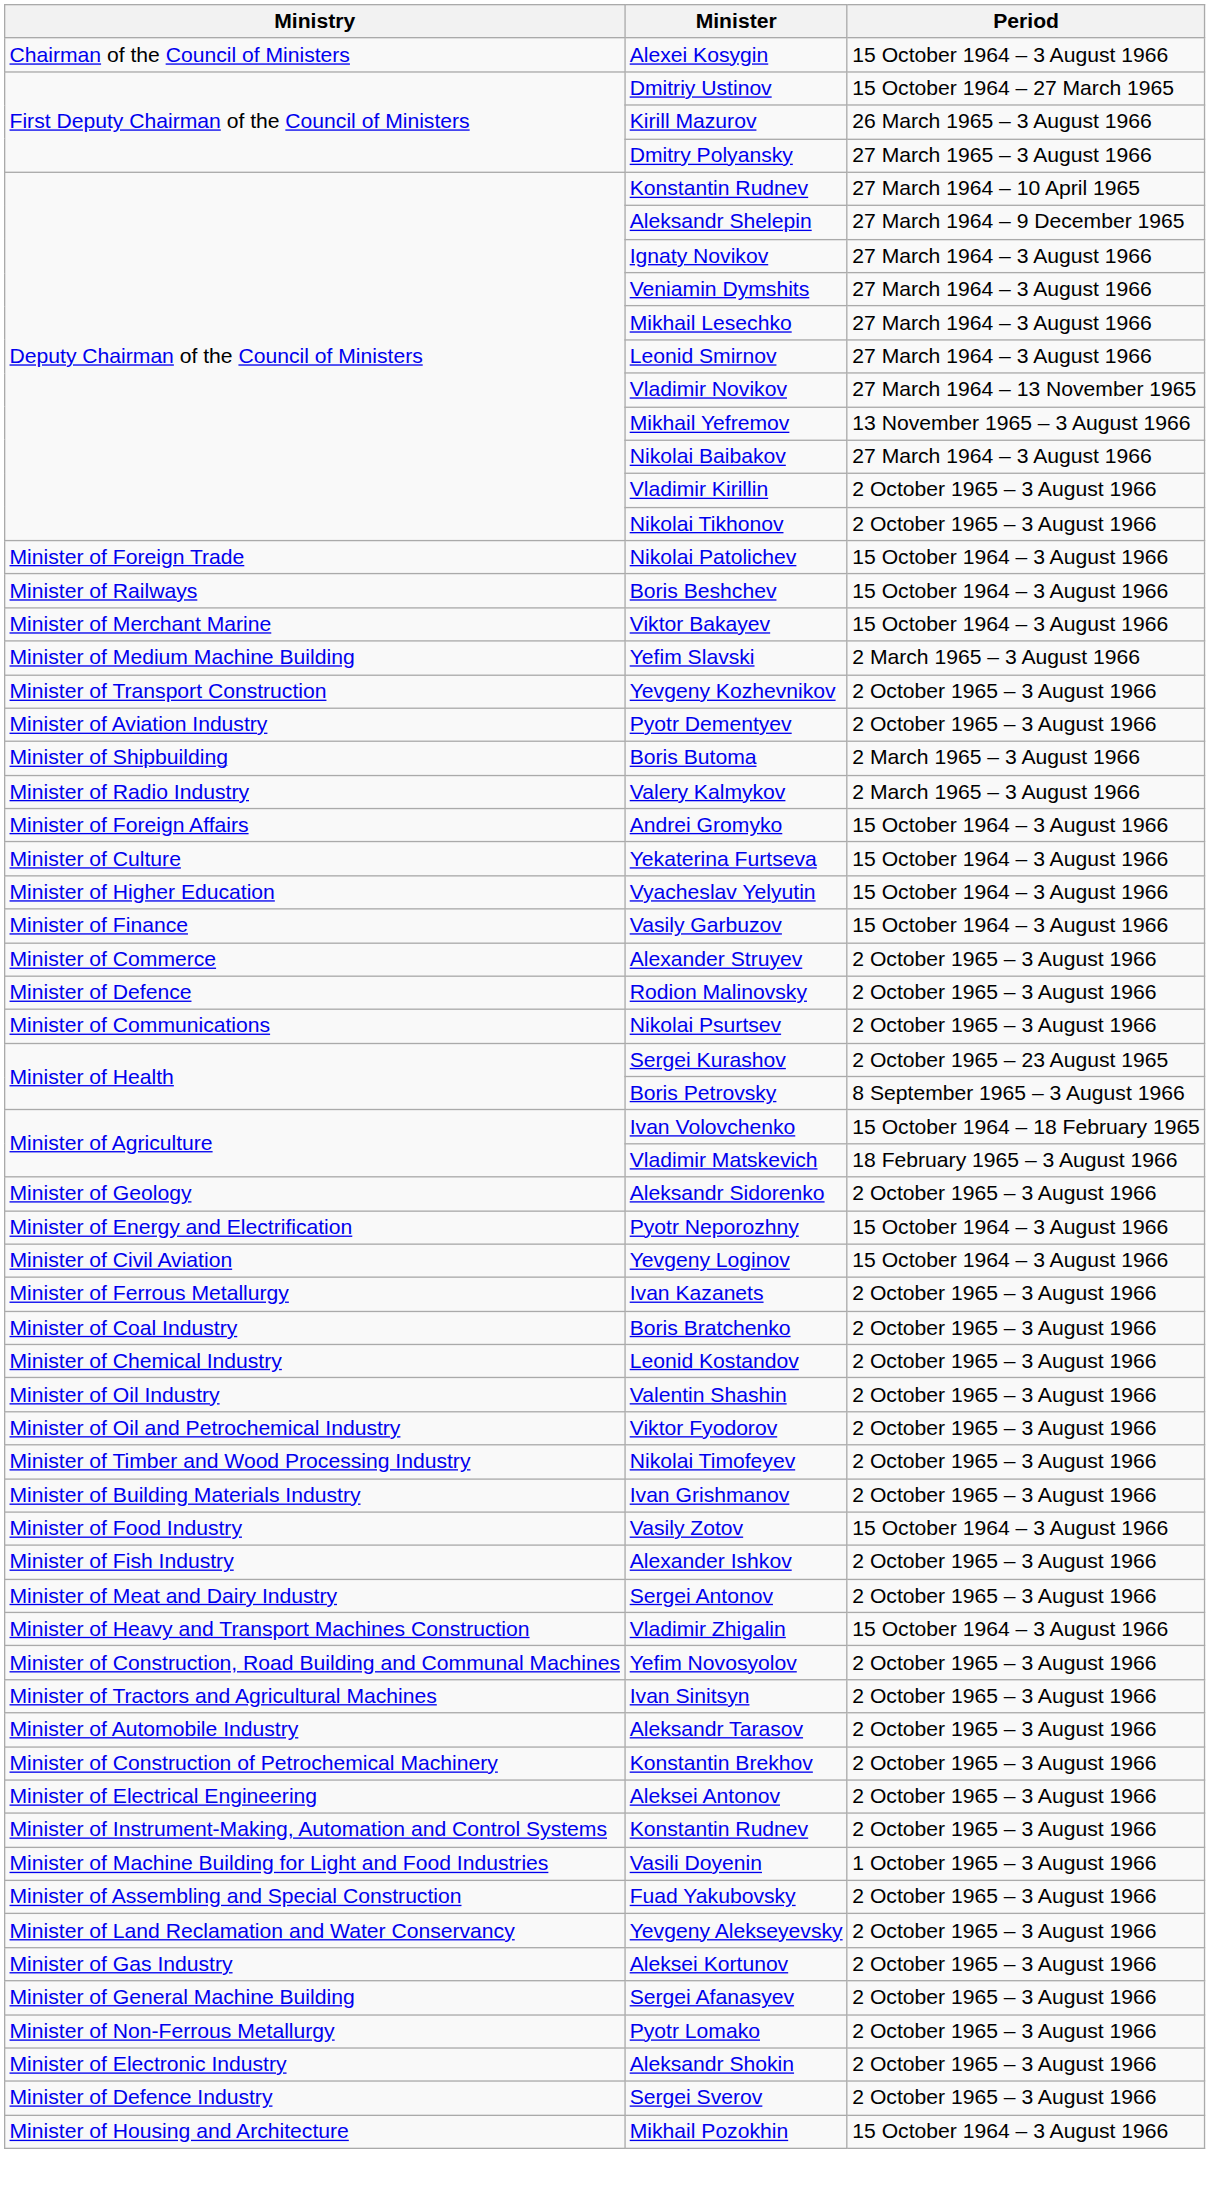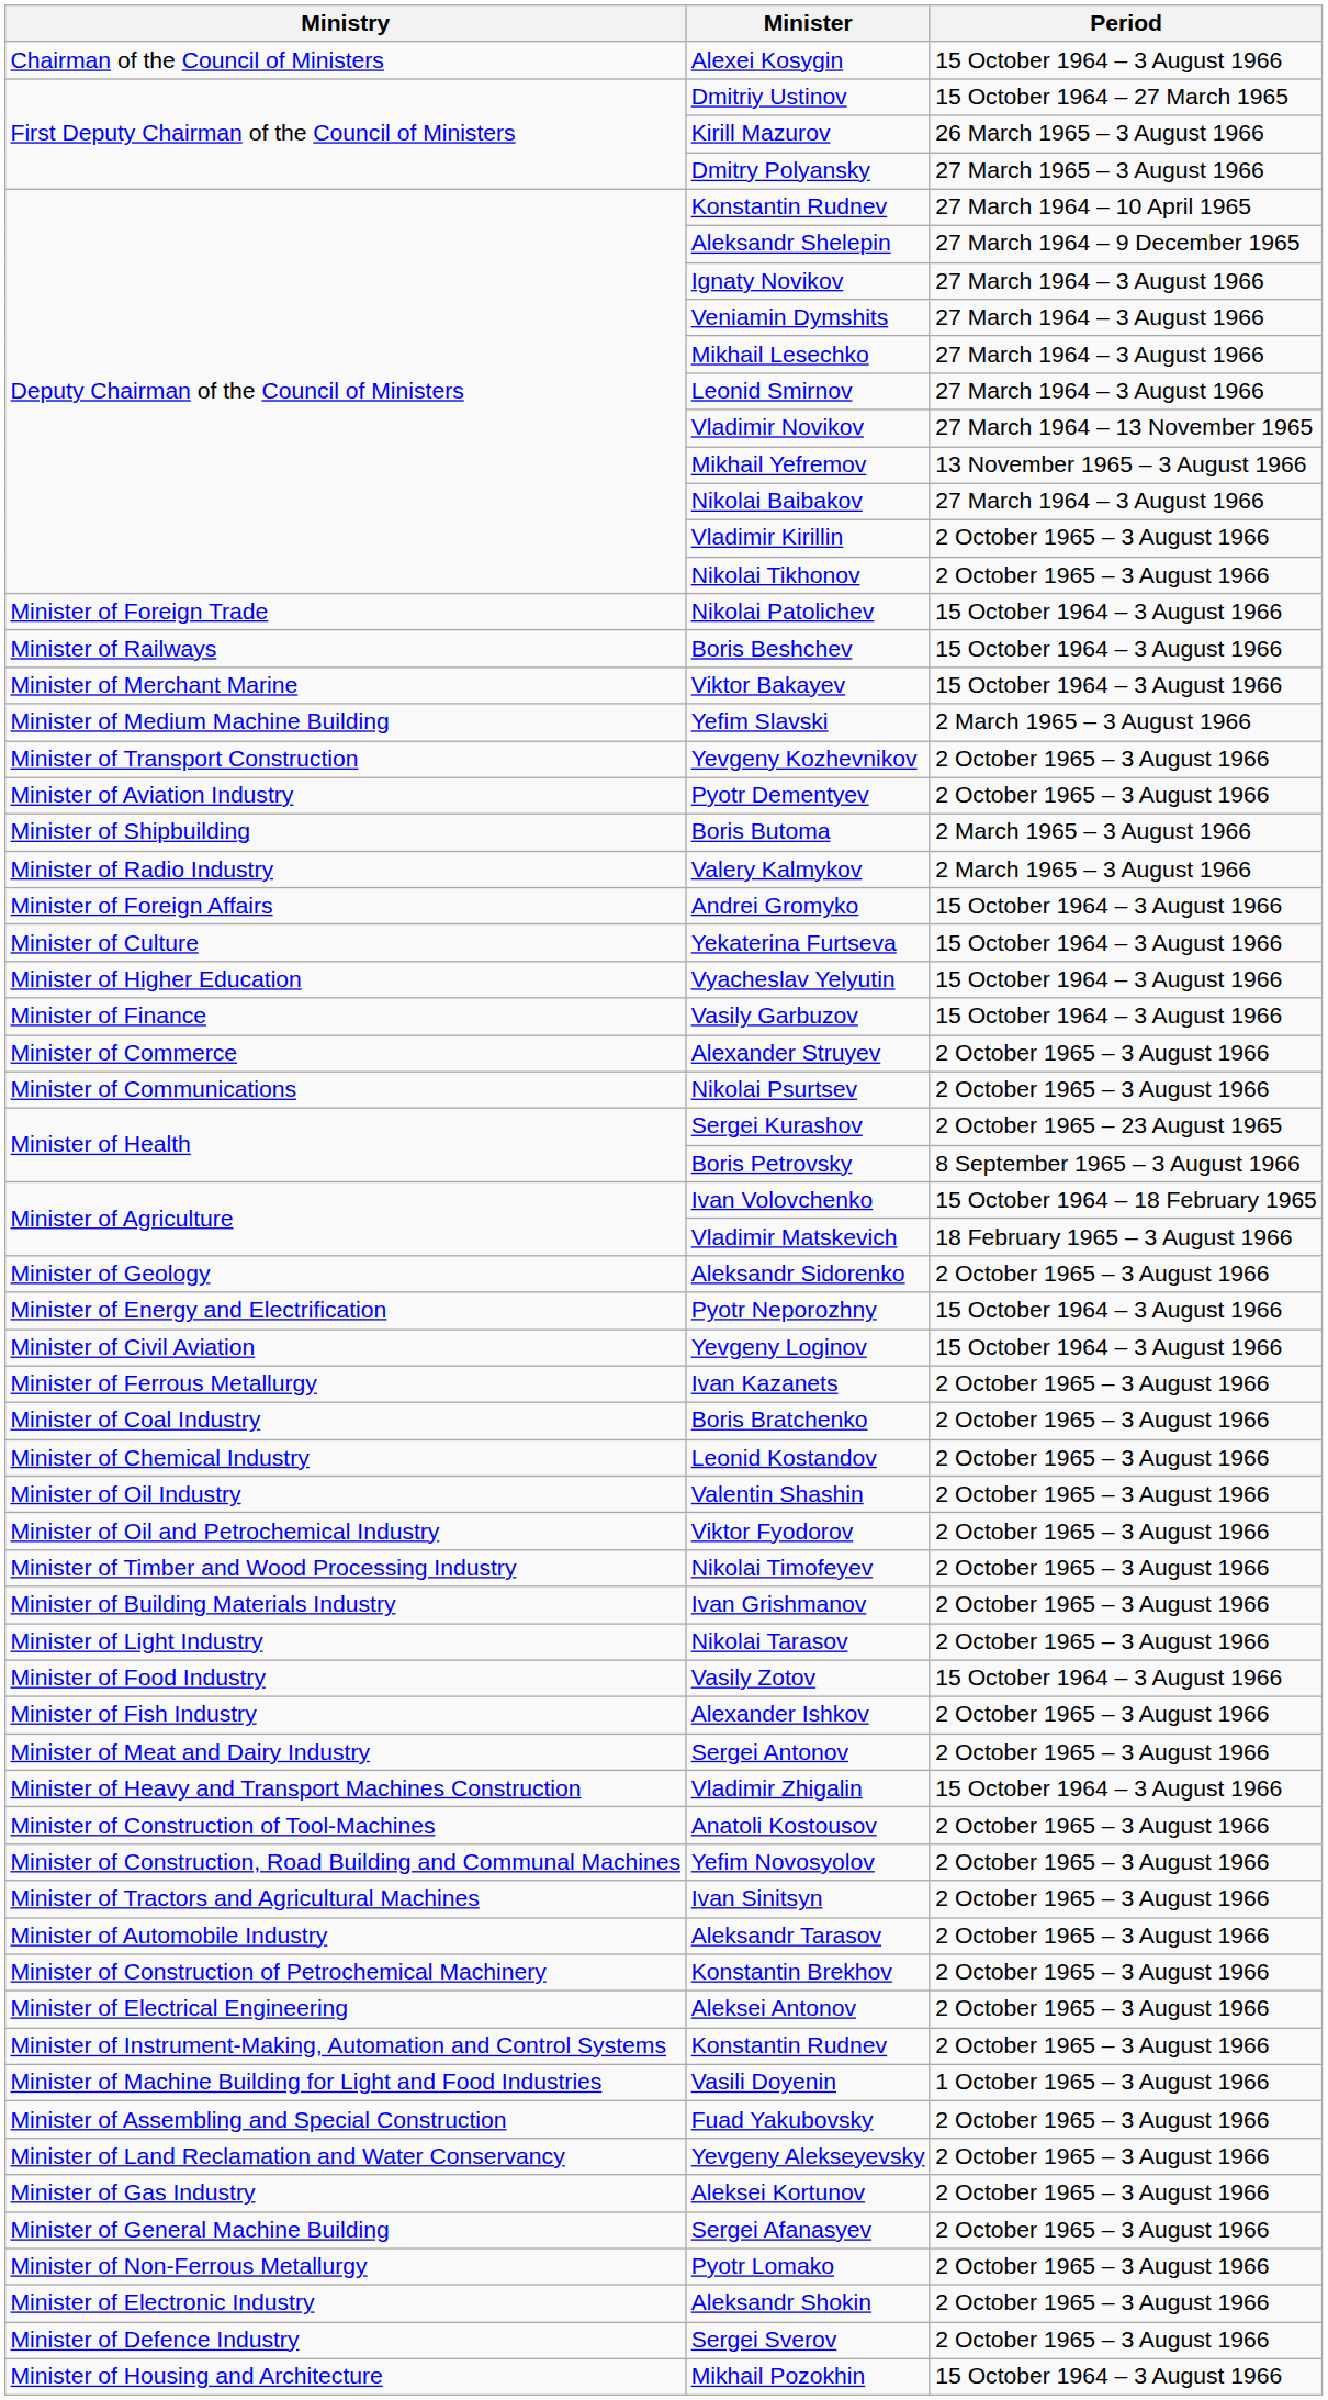 <table class="wikitable">
 <tr>
 <th>Ministry</th>
 <th>Minister</th>
 <th>Period</th>
 </tr>
 <tr>
 <td><a href='#'>Chairman</a> of the <a href='#'>Council of Ministers</a></td>
 <td><a href='#'>Alexei Kosygin</a></td>
 <td>15 October 1964 – 3 August 1966</td>
 </tr>
 <tr>
 <td rowspan="3"><a href='#'>First Deputy Chairman</a> of the <a href='#'>Council of Ministers</a></td>
 <td><a href='#'>Dmitriy Ustinov</a></td>
 <td>15 October 1964 – 27 March 1965</td>
 </tr>
 <tr>
 <td><a href='#'>Kirill Mazurov</a></td>
 <td>26 March 1965 – 3 August 1966</td>
 </tr>
 <tr>
 <td><a href='#'>Dmitry Polyansky</a></td>
 <td>27 March 1965 – 3 August 1966</td>
 </tr>
 <tr>
 <td rowspan="11"><a href='#'>Deputy Chairman</a> of the <a href='#'>Council of Ministers</a></td>
 <td><a href='#'>Konstantin Rudnev</a></td>
 <td>27 March 1964 – 10 April 1965</td>
 </tr>
 <tr>
 <td><a href='#'>Aleksandr Shelepin</a></td>
 <td>27 March 1964 – 9 December 1965</td>
 </tr>
 <tr>
 <td><a href='#'>Ignaty Novikov</a></td>
 <td>27 March 1964 – 3 August 1966</td>
 </tr>
 <tr>
 <td><a href='#'>Veniamin Dymshits</a></td>
 <td>27 March 1964 – 3 August 1966</td>
 </tr>
 <tr>
 <td><a href='#'>Mikhail Lesechko</a></td>
 <td>27 March 1964 – 3 August 1966</td>
 </tr>
 <tr>
 <td><a href='#'>Leonid Smirnov</a></td>
 <td>27 March 1964 – 3 August 1966</td>
 </tr>
 <tr>
 <td><a href='#'>Vladimir Novikov</a></td>
 <td>27 March 1964 – 13 November 1965</td>
 </tr>
 <tr>
 <td><a href='#'>Mikhail Yefremov</a></td>
 <td>13 November 1965 – 3 August 1966</td>
 </tr>
 <tr>
 <td><a href='#'>Nikolai Baibakov</a></td>
 <td>27 March 1964 – 3 August 1966</td>
 </tr>
 <tr>
 <td><a href='#'>Vladimir Kirillin</a></td>
 <td>2 October 1965 – 3 August 1966</td>
 </tr>
 <tr>
 <td><a href='#'>Nikolai Tikhonov</a></td>
 <td>2 October 1965 – 3 August 1966</td>
 </tr>
 <tr>
 <td><a href='#'>Minister of Foreign Trade</a></td>
 <td><a href='#'>Nikolai Patolichev</a></td>
 <td>15 October 1964 – 3 August 1966</td>
 </tr>
 <tr>
 <td><a href='#'>Minister of Railways</a></td>
 <td><a href='#'>Boris Beshchev</a></td>
 <td>15 October 1964 – 3 August 1966</td>
 </tr>
 <tr>
 <td><a href='#'>Minister of Merchant Marine</a></td>
 <td><a href='#'>Viktor Bakayev</a></td>
 <td>15 October 1964 – 3 August 1966</td>
 </tr>
 <tr>
 <td><a href='#'>Minister of Medium Machine Building</a></td>
 <td><a href='#'>Yefim Slavski</a></td>
 <td>2 March 1965 – 3 August 1966</td>
 </tr>
 <tr>
 <td><a href='#'>Minister of Transport Construction</a></td>
 <td><a href='#'>Yevgeny Kozhevnikov</a></td>
 <td>2 October 1965 – 3 August 1966</td>
 </tr>
 <tr>
 <td><a href='#'>Minister of Aviation Industry</a></td>
 <td><a href='#'>Pyotr Dementyev</a></td>
 <td>2 October 1965 – 3 August 1966</td>
 </tr>
 <tr>
 <td><a href='#'>Minister of Shipbuilding</a></td>
 <td><a href='#'>Boris Butoma</a></td>
 <td>2 March 1965 – 3 August 1966</td>
 </tr>
 <tr>
 <td><a href='#'>Minister of Radio Industry</a></td>
 <td><a href='#'>Valery Kalmykov</a></td>
 <td>2 March 1965 – 3 August 1966</td>
 </tr>
 <tr>
 <td><a href='#'>Minister of Foreign Affairs</a></td>
 <td><a href='#'>Andrei Gromyko</a></td>
 <td>15 October 1964 – 3 August 1966</td>
 </tr>
 <tr>
 <td><a href='#'>Minister of Culture</a></td>
 <td><a href='#'>Yekaterina Furtseva</a></td>
 <td>15 October 1964 – 3 August 1966</td>
 </tr>
 <tr>
 <td><a href='#'>Minister of Higher Education</a></td>
 <td><a href='#'>Vyacheslav Yelyutin</a></td>
 <td>15 October 1964 – 3 August 1966</td>
 </tr>
 <tr>
 <td><a href='#'>Minister of Finance</a></td>
 <td><a href='#'>Vasily Garbuzov</a></td>
 <td>15 October 1964 – 3 August 1966</td>
 </tr>
 <tr>
 <td><a href='#'>Minister of Commerce</a></td>
 <td><a href='#'>Alexander Struyev</a></td>
 <td>2 October 1965 – 3 August 1966</td>
 </tr>
 <tr>
-<td><a href='#'>Minister of Defence</a></td>
-<td><a href='#'>Rodion Malinovsky</a></td>
-<td>2 October 1965 – 3 August 1966</td>
-</tr>
-<tr>
 <td><a href='#'>Minister of Communications</a></td>
 <td><a href='#'>Nikolai Psurtsev</a></td>
 <td>2 October 1965 – 3 August 1966</td>
 </tr>
 <tr>
 <td rowspan="2"><a href='#'>Minister of Health</a></td>
 <td><a href='#'>Sergei Kurashov</a></td>
 <td>2 October 1965 – 23 August 1965</td>
 </tr>
 <tr>
 <td><a href='#'>Boris Petrovsky</a></td>
 <td>8 September 1965 – 3 August 1966</td>
 </tr>
 <tr>
 <td rowspan="2"><a href='#'>Minister of Agriculture</a></td>
 <td><a href='#'>Ivan Volovchenko</a></td>
 <td>15 October 1964 – 18 February 1965</td>
 </tr>
 <tr>
 <td><a href='#'>Vladimir Matskevich</a></td>
 <td>18 February 1965 – 3 August 1966</td>
 </tr>
 <tr>
 <td><a href='#'>Minister of Geology</a></td>
 <td><a href='#'>Aleksandr Sidorenko</a></td>
 <td>2 October 1965 – 3 August 1966</td>
 </tr>
 <tr>
 <td><a href='#'>Minister of Energy and Electrification</a></td>
 <td><a href='#'>Pyotr Neporozhny</a></td>
 <td>15 October 1964 – 3 August 1966</td>
 </tr>
 <tr>
 <td><a href='#'>Minister of Civil Aviation</a></td>
 <td><a href='#'>Yevgeny Loginov</a></td>
 <td>15 October 1964 – 3 August 1966</td>
 </tr>
 <tr>
 <td><a href='#'>Minister of Ferrous Metallurgy</a></td>
 <td><a href='#'>Ivan Kazanets</a></td>
 <td>2 October 1965 – 3 August 1966</td>
 </tr>
 <tr>
 <td><a href='#'>Minister of Coal Industry</a></td>
 <td><a href='#'>Boris Bratchenko</a></td>
 <td>2 October 1965 – 3 August 1966</td>
 </tr>
 <tr>
 <td><a href='#'>Minister of Chemical Industry</a></td>
 <td><a href='#'>Leonid Kostandov</a></td>
 <td>2 October 1965 – 3 August 1966</td>
 </tr>
 <tr>
 <td><a href='#'>Minister of Oil Industry</a></td>
 <td><a href='#'>Valentin Shashin</a></td>
 <td>2 October 1965 – 3 August 1966</td>
 </tr>
 <tr>
 <td><a href='#'>Minister of Oil and Petrochemical Industry</a></td>
 <td><a href='#'>Viktor Fyodorov</a></td>
 <td>2 October 1965 – 3 August 1966</td>
 </tr>
 <tr>
 <td><a href='#'>Minister of Timber and Wood Processing Industry</a></td>
 <td><a href='#'>Nikolai Timofeyev</a></td>
 <td>2 October 1965 – 3 August 1966</td>
 </tr>
 <tr>
 <td><a href='#'>Minister of Building Materials Industry</a></td>
 <td><a href='#'>Ivan Grishmanov</a></td>
 <td>2 October 1965 – 3 August 1966</td>
 </tr>
 <tr>
+<td><a href='#'>Minister of Light Industry</a></td>
+<td><a href='#'>Nikolai Tarasov</a></td>
+<td>2 October 1965 – 3 August 1966</td>
+</tr>
+<tr>
 <td><a href='#'>Minister of Food Industry</a></td>
 <td><a href='#'>Vasily Zotov</a></td>
 <td>15 October 1964 – 3 August 1966</td>
 </tr>
 <tr>
 <td><a href='#'>Minister of Fish Industry</a></td>
 <td><a href='#'>Alexander Ishkov</a></td>
 <td>2 October 1965 – 3 August 1966</td>
 </tr>
 <tr>
 <td><a href='#'>Minister of Meat and Dairy Industry</a></td>
 <td><a href='#'>Sergei Antonov</a></td>
 <td>2 October 1965 – 3 August 1966</td>
 </tr>
 <tr>
 <td><a href='#'>Minister of Heavy and Transport Machines Construction</a></td>
 <td><a href='#'>Vladimir Zhigalin</a></td>
 <td>15 October 1964 – 3 August 1966</td>
+</tr>
+<tr>
+<td><a href='#'>Minister of Construction of Tool-Machines</a></td>
+<td><a href='#'>Anatoli Kostousov</a></td>
+<td>2 October 1965 – 3 August 1966</td>
 </tr>
 <tr>
 <td><a href='#'>Minister of Construction, Road Building and Communal Machines</a></td>
 <td><a href='#'>Yefim Novosyolov</a></td>
 <td>2 October 1965 – 3 August 1966</td>
 </tr>
 <tr>
 <td><a href='#'>Minister of Tractors and Agricultural Machines</a></td>
 <td><a href='#'>Ivan Sinitsyn</a></td>
 <td>2 October 1965 – 3 August 1966</td>
 </tr>
 <tr>
 <td><a href='#'>Minister of Automobile Industry</a></td>
 <td><a href='#'>Aleksandr Tarasov</a></td>
 <td>2 October 1965 – 3 August 1966</td>
 </tr>
 <tr>
 <td><a href='#'>Minister of Construction of Petrochemical Machinery</a></td>
 <td><a href='#'>Konstantin Brekhov</a></td>
 <td>2 October 1965 – 3 August 1966</td>
 </tr>
 <tr>
 <td><a href='#'>Minister of Electrical Engineering</a></td>
 <td><a href='#'>Aleksei Antonov</a></td>
 <td>2 October 1965 – 3 August 1966</td>
 </tr>
 <tr>
 <td><a href='#'>Minister of Instrument-Making, Automation and Control Systems</a></td>
 <td><a href='#'>Konstantin Rudnev</a></td>
 <td>2 October 1965 – 3 August 1966</td>
 </tr>
 <tr>
 <td><a href='#'>Minister of Machine Building for Light and Food Industries</a></td>
 <td><a href='#'>Vasili Doyenin</a></td>
 <td>1 October 1965 – 3 August 1966</td>
 </tr>
 <tr>
 <td><a href='#'>Minister of Assembling and Special Construction</a></td>
 <td><a href='#'>Fuad Yakubovsky</a></td>
 <td>2 October 1965 – 3 August 1966</td>
 </tr>
 <tr>
 <td><a href='#'>Minister of Land Reclamation and Water Conservancy</a></td>
 <td><a href='#'>Yevgeny Alekseyevsky</a></td>
 <td>2 October 1965 – 3 August 1966</td>
 </tr>
 <tr>
 <td><a href='#'>Minister of Gas Industry</a></td>
 <td><a href='#'>Aleksei Kortunov</a></td>
 <td>2 October 1965 – 3 August 1966</td>
 </tr>
 <tr>
 <td><a href='#'>Minister of General Machine Building</a></td>
 <td><a href='#'>Sergei Afanasyev</a></td>
 <td>2 October 1965 – 3 August 1966</td>
 </tr>
 <tr>
 <td><a href='#'>Minister of Non-Ferrous Metallurgy</a></td>
 <td><a href='#'>Pyotr Lomako</a></td>
 <td>2 October 1965 – 3 August 1966</td>
 </tr>
 <tr>
 <td><a href='#'>Minister of Electronic Industry</a></td>
 <td><a href='#'>Aleksandr Shokin</a></td>
 <td>2 October 1965 – 3 August 1966</td>
 </tr>
 <tr>
 <td><a href='#'>Minister of Defence Industry</a></td>
 <td><a href='#'>Sergei Sverov</a></td>
 <td>2 October 1965 – 3 August 1966</td>
 </tr>
 <tr>
 <td><a href='#'>Minister of Housing and Architecture</a></td>
 <td><a href='#'>Mikhail Pozokhin</a></td>
 <td>15 October 1964 – 3 August 1966</td>
 </tr>
 </table>
